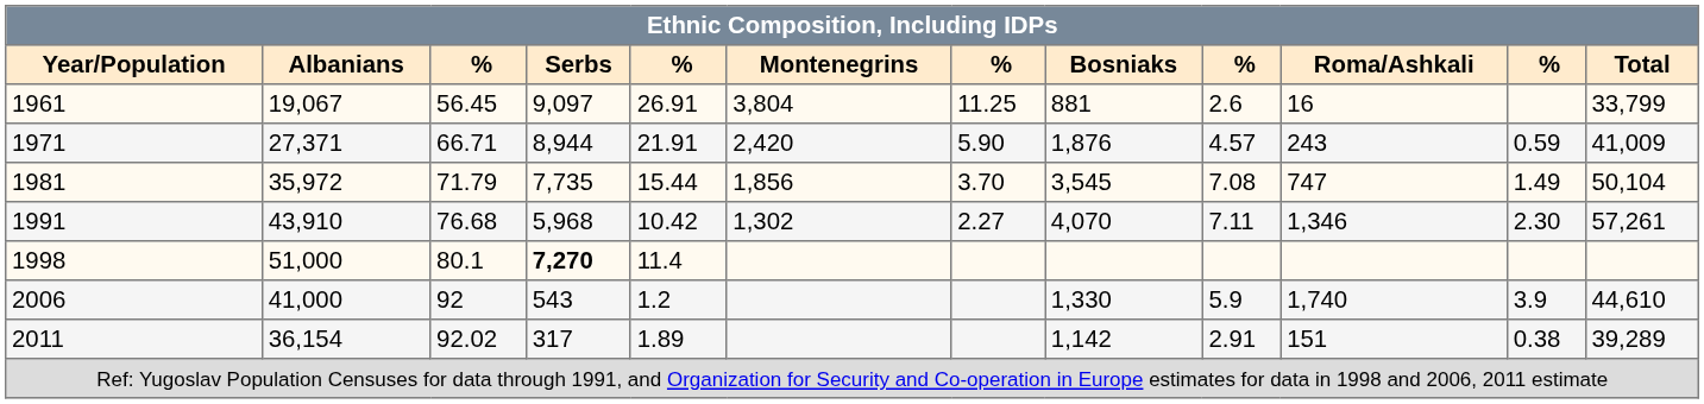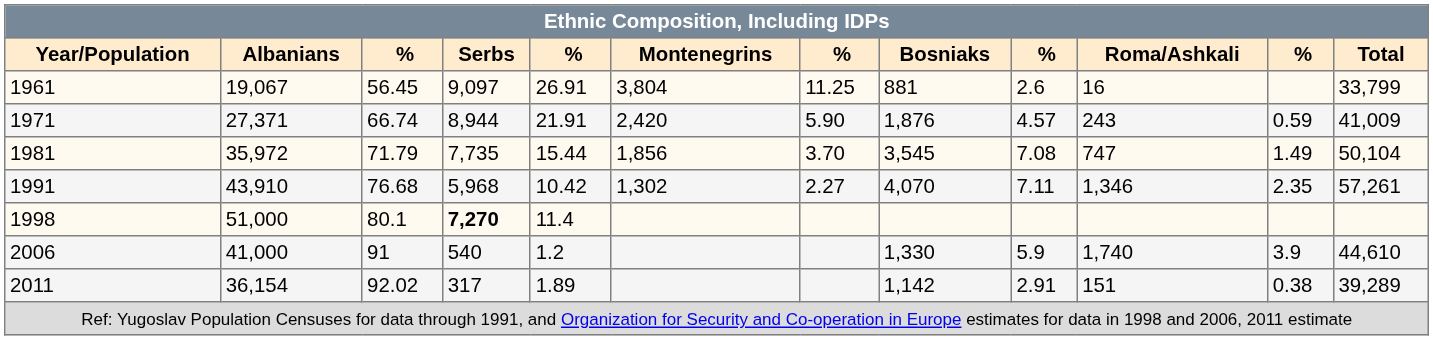 <table border="2" cellspacing="0" cellpadding="3" rules="all" width="60%" style="clear:all; margin:5px 0 0em 0em; border-style: solid; border-width: 1px; border-collapse:collapse; font-size:85%; empty-cells:show">
 <tr>
 <td colspan="14" align=center style="background:#778899; color:white"><strong>Ethnic Composition, Including IDPs</strong></td>
 </tr>
 <tr bgcolor="#FFEBCD">
 <th>Year/Population</th>
 <th>Albanians</th>
 <th> %</th>
 <th>Serbs</th>
 <th> %</th>
 <th>Montenegrins</th>
 <th> %</th>
 <th>Bosniaks</th>
 <th> %</th>
 <th>Roma/Ashkali</th>
 <th> %</th>
 <th>Total</th>
 </tr>
 <tr bgcolor="#fffaf0">
 <td>1961</td>
 <td>19,067</td>
 <td>56.45</td>
 <td>9,097</td>
 <td>26.91</td>
 <td>3,804</td>
 <td>11.25</td>
 <td>881</td>
 <td>2.6</td>
 <td>16</td>
 <td></td>
 <td>33,799</td>
 </tr>
 <tr bgcolor="#f5f5f5">
 <td>1971</td>
 <td>27,371</td>
-<td>66.71</td>
+<td>66.74</td>
 <td>8,944</td>
 <td>21.91</td>
 <td>2,420</td>
 <td>5.90</td>
 <td>1,876</td>
 <td>4.57</td>
 <td>243</td>
 <td>0.59</td>
 <td>41,009</td>
 </tr>
 <tr bgcolor="#fffaf0">
 <td>1981</td>
 <td>35,972</td>
 <td>71.79</td>
 <td>7,735</td>
 <td>15.44</td>
 <td>1,856</td>
 <td>3.70</td>
 <td>3,545</td>
 <td>7.08</td>
 <td>747</td>
 <td>1.49</td>
 <td>50,104</td>
 </tr>
 <tr bgcolor="#f5f5f5">
 <td>1991</td>
 <td>43,910</td>
 <td>76.68</td>
 <td>5,968</td>
 <td>10.42</td>
 <td>1,302</td>
 <td>2.27</td>
 <td>4,070</td>
 <td>7.11</td>
 <td>1,346</td>
-<td>2.30</td>
+<td>2.35</td>
 <td>57,261</td>
 </tr>
 <tr bgcolor="#fffaf0">
 <td>1998</td>
 <td>51,000</td>
 <td>80.1</td>
 <td><strong>7,270</strong></td>
 <td>11.4</td>
 <td></td>
 <td></td>
 <td></td>
 <td></td>
 <td></td>
 <td></td>
 <td></td>
 </tr>
 <tr bgcolor="#f5f5f5">
 <td>2006</td>
 <td>41,000</td>
-<td>92</td>
-<td>543</td>
+<td>91</td>
+<td>540</td>
 <td>1.2</td>
 <td></td>
 <td></td>
 <td>1,330</td>
 <td>5.9</td>
 <td>1,740</td>
 <td>3.9</td>
 <td>44,610</td>
 </tr>
 <tr bgcolor="#f5f5f5">
 <td>2011</td>
 <td>36,154</td>
 <td>92.02</td>
 <td>317</td>
 <td>1.89</td>
 <td></td>
 <td></td>
 <td>1,142</td>
 <td>2.91</td>
 <td>151</td>
 <td>0.38</td>
 <td>39,289</td>
 </tr>
 <tr>
 <td colspan="14" align=center style="background:#dcdcdc;"><small>Ref: Yugoslav Population Censuses for data through 1991, and <a href='#'>Organization for Security and Co-operation in Europe</a> estimates for data in 1998 and 2006, 2011 estimate</small></td>
 </tr>
 </table>
